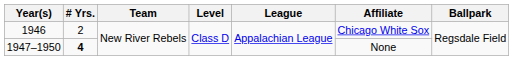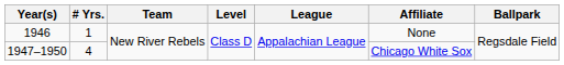 <table class="wikitable" style="text-align:center; font-size: 95%;">
 <tr>
 <th>Year(s)</th>
 <th># Yrs.</th>
 <th>Team</th>
 <th>Level</th>
 <th>League</th>
 <th>Affiliate</th>
 <th>Ballpark</th>
 </tr>
 <tr>
 <td>1946</td>
-<td>2</td>
+<td>1</td>
 <td rowspan=2>New River Rebels</td>
 <td rowspan=2><a href='#'>Class D</a></td>
 <td rowspan=2><a href='#'>Appalachian League</a></td>
-<td><a href='#'>Chicago White Sox</a></td>
+<td>None</td>
 <td rowspan=2>Regsdale Field</td>
 </tr>
 <tr>
 <td>1947–1950</td>
-<td><strong>4</strong></td>
-<td>None</td>
+<td>4</td>
+<td><a href='#'>Chicago White Sox</a></td>
 </tr>
 </table>
